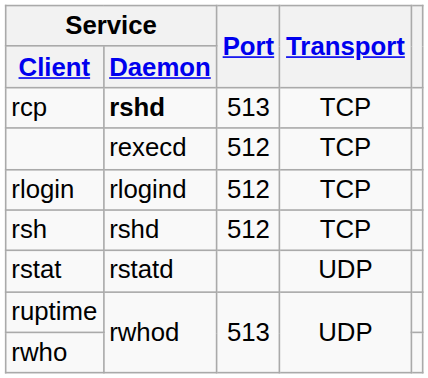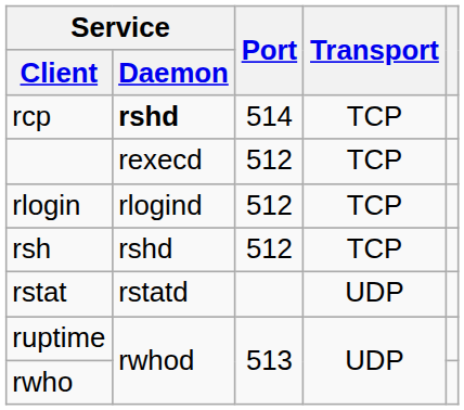 <table class="wikitable" style="clear:right; float:right; text-align:center; margin-left:3ex">
 <tr>
 <th scope="col" colspan="2">Service</th>
 <th scope="col" rowspan="2"><a href='#'>Port</a></th>
 <th scope="col" rowspan="2"><a href='#'>Transport</a></th>
 <th scope="col" rowspan="2"></th>
 </tr>
 <tr>
 <th scope="col"><a href='#'>Client</a></th>
 <th scope="col"><a href='#'>Daemon</a></th>
 </tr>
 <tr>
 <td style="text-align:left">rcp</td>
 <td style="text-align:left"><strong>rshd</strong></td>
-<td>513</td>
+<td>514</td>
 <td>TCP</td>
 <td></td>
 </tr>
 <tr>
 <td style="text-align:left"></td>
 <td style="text-align:left">rexecd</td>
 <td>512</td>
 <td>TCP</td>
 <td></td>
 </tr>
 <tr>
 <td style="text-align:left">rlogin</td>
 <td style="text-align:left">rlogind</td>
 <td>512</td>
 <td>TCP</td>
 <td></td>
 </tr>
 <tr>
 <td style="text-align:left">rsh</td>
 <td style="text-align:left">rshd</td>
 <td>512</td>
 <td>TCP</td>
 <td></td>
 </tr>
 <tr>
 <td style="text-align:left">rstat</td>
 <td style="text-align:left">rstatd</td>
 <td></td>
 <td>UDP</td>
 <td></td>
 </tr>
 <tr>
 <td style="text-align:left">ruptime</td>
 <td rowspan="2" style="text-align:left">rwhod</td>
 <td rowspan="2">513</td>
 <td rowspan="2">UDP</td>
 <td></td>
 </tr>
 <tr>
 <td style="text-align:left">rwho</td>
 <td></td>
 </tr>
 </table>
